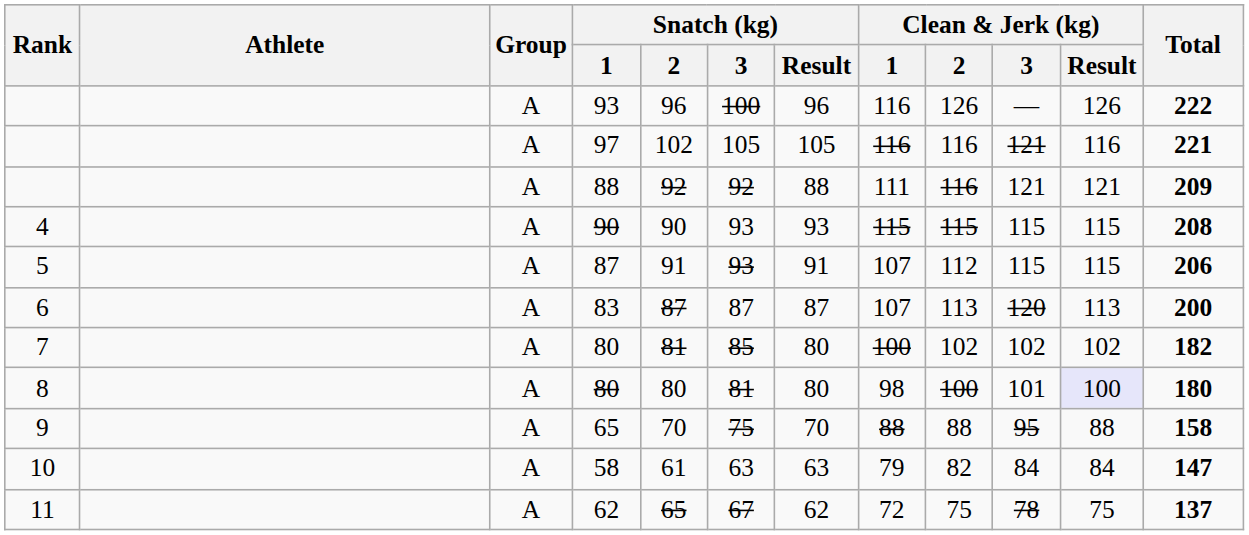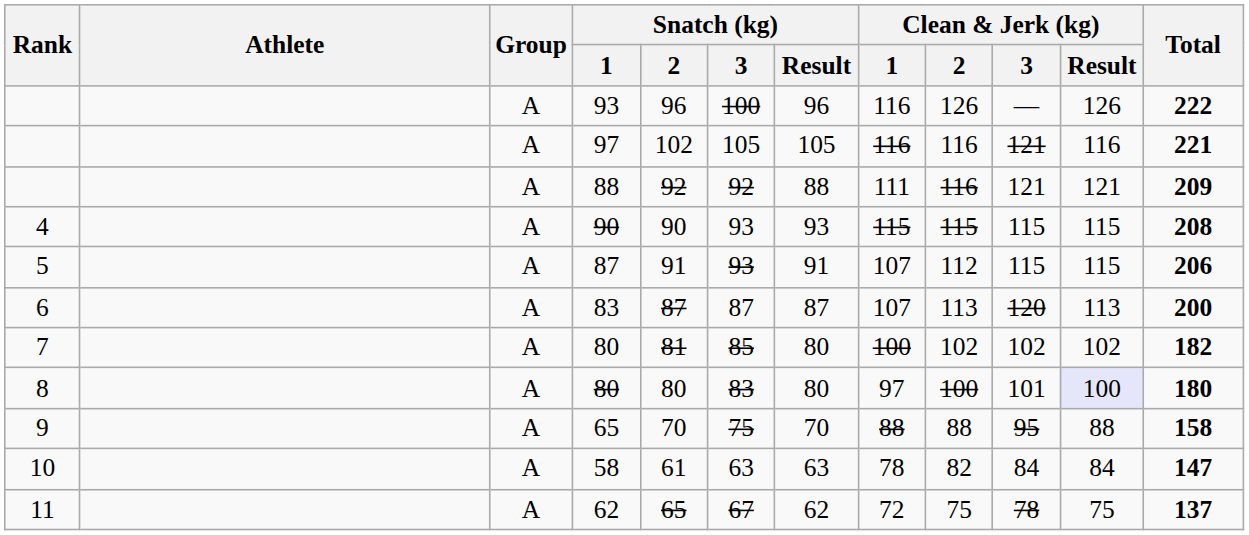 <table class = "wikitable" style="text-align:center;">
 <tr>
 <th rowspan=2 width=40>Rank</th>
 <th rowspan=2 width=250>Athlete</th>
 <th rowspan=2 width=40>Group</th>
 <th colspan=4>Snatch (kg)</th>
 <th colspan=4>Clean & Jerk (kg)</th>
 <th rowspan=2 width=55>Total</th>
 </tr>
 <tr>
 <th width=35>1</th>
 <th width=35>2</th>
 <th width=35>3</th>
 <th width=45>Result</th>
 <th width=35>1</th>
 <th width=35>2</th>
 <th width=35>3</th>
 <th width=45>Result</th>
 </tr>
 <tr>
 <td></td>
 <td align=left></td>
 <td>A</td>
 <td>93</td>
 <td>96</td>
 <td><s>100</s></td>
 <td>96</td>
 <td>116</td>
 <td>126</td>
 <td>—</td>
 <td>126</td>
 <td><strong>222</strong></td>
 </tr>
 <tr>
 <td></td>
 <td align=left></td>
 <td>A</td>
 <td>97</td>
 <td>102</td>
 <td>105</td>
 <td>105</td>
 <td><s>116</s></td>
 <td>116</td>
 <td><s>121</s></td>
 <td>116</td>
 <td><strong>221</strong></td>
 </tr>
 <tr>
 <td></td>
 <td align=left></td>
 <td>A</td>
 <td>88</td>
 <td><s>92</s></td>
 <td><s>92</s></td>
 <td>88</td>
 <td>111</td>
 <td><s>116</s></td>
 <td>121</td>
 <td>121</td>
 <td><strong>209</strong></td>
 </tr>
 <tr>
 <td>4</td>
 <td align=left></td>
 <td>A</td>
 <td><s>90</s></td>
 <td>90</td>
 <td>93</td>
 <td>93</td>
 <td><s>115</s></td>
 <td><s>115</s></td>
 <td>115</td>
 <td>115</td>
 <td><strong>208</strong></td>
 </tr>
 <tr>
 <td>5</td>
 <td align=left></td>
 <td>A</td>
 <td>87</td>
 <td>91</td>
 <td><s>93</s></td>
 <td>91</td>
 <td>107</td>
 <td>112</td>
 <td>115</td>
 <td>115</td>
 <td><strong>206</strong></td>
 </tr>
 <tr>
 <td>6</td>
 <td align=left></td>
 <td>A</td>
 <td>83</td>
 <td><s>87</s></td>
 <td>87</td>
 <td>87</td>
 <td>107</td>
 <td>113</td>
 <td><s>120</s></td>
 <td>113</td>
 <td><strong>200</strong></td>
 </tr>
 <tr>
 <td>7</td>
 <td align=left></td>
 <td>A</td>
 <td>80</td>
 <td><s>81</s></td>
 <td><s>85</s></td>
 <td>80</td>
 <td><s>100</s></td>
 <td>102</td>
 <td>102</td>
 <td>102</td>
 <td><strong>182</strong></td>
 </tr>
 <tr>
 <td>8</td>
 <td align=left></td>
 <td>A</td>
 <td><s>80</s></td>
 <td>80</td>
-<td><s>81</s></td>
+<td><s>83</s></td>
 <td>80</td>
-<td>98</td>
+<td>97</td>
 <td><s>100</s></td>
 <td>101</td>
 <td style="background: lavender;">100</td>
 <td><strong>180</strong></td>
 </tr>
 <tr>
 <td>9</td>
 <td align=left></td>
 <td>A</td>
 <td>65</td>
 <td>70</td>
 <td><s>75</s></td>
 <td>70</td>
 <td><s>88</s></td>
 <td>88</td>
 <td><s>95</s></td>
 <td>88</td>
 <td><strong>158</strong></td>
 </tr>
 <tr>
 <td>10</td>
 <td align=left></td>
 <td>A</td>
 <td>58</td>
 <td>61</td>
 <td>63</td>
 <td>63</td>
-<td>79</td>
+<td>78</td>
 <td>82</td>
 <td>84</td>
 <td>84</td>
 <td><strong>147</strong></td>
 </tr>
 <tr>
 <td>11</td>
 <td align=left></td>
 <td>A</td>
 <td>62</td>
 <td><s>65</s></td>
 <td><s>67</s></td>
 <td>62</td>
 <td>72</td>
 <td>75</td>
 <td><s>78</s></td>
 <td>75</td>
 <td><strong>137</strong></td>
 </tr>
 </table>
